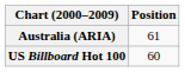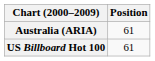 <table class="wikitable plainrowheaders" style="text-align:center">
 <tr>
 <th scope="col">Chart (2000–2009)</th>
 <th scope="col">Position</th>
 </tr>
 <tr>
 <th scope="row">Australia (ARIA)</th>
 <td align="center">61</td>
 </tr>
 <tr>
 <th scope="row">US <em>Billboard</em> Hot 100</th>
-<td align="center">60</td>
+<td align="center">61</td>
 </tr>
 </table>
